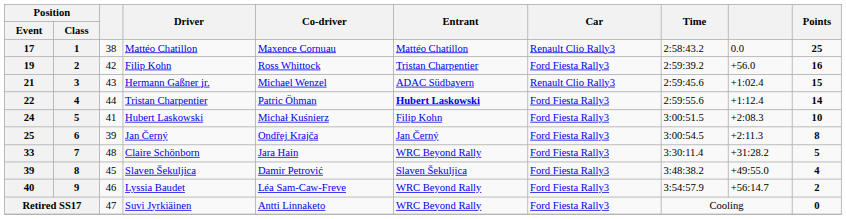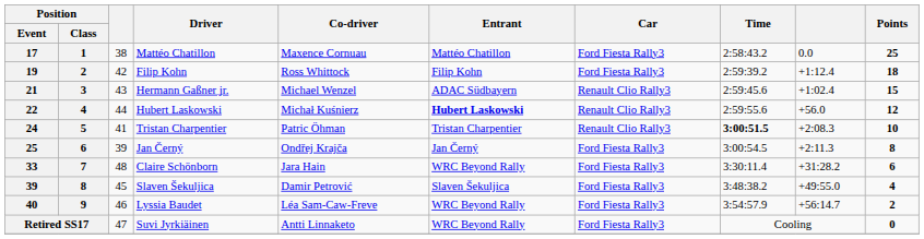 <table class="wikitable" width=85% style="font-size: 85%;">
 <tr>
 <th colspan="2">Position</th>
 <th rowspan="2"></th>
 <th rowspan="2">Driver</th>
 <th rowspan="2">Co-driver</th>
 <th rowspan="2">Entrant</th>
 <th rowspan="2">Car</th>
 <th rowspan="2">Time</th>
 <th rowspan="2"></th>
 <th rowspan="2">Points</th>
 </tr>
 <tr>
 <th>Event</th>
 <th>Class</th>
 </tr>
 <tr>
 <th>17</th>
 <th>1</th>
 <td align="center">38</td>
 <td><a href='#'>Mattéo Chatillon</a></td>
 <td><a href='#'>Maxence Cornuau</a></td>
 <td><a href='#'>Mattéo Chatillon</a></td>
-<td><a href='#'>Renault Clio Rally3</a></td>
+<td><a href='#'>Ford Fiesta Rally3</a></td>
 <td>2:58:43.2</td>
 <td>0.0</td>
 <td align="center"><strong>25</strong></td>
 </tr>
 <tr>
 <th>19</th>
 <th>2</th>
 <td align="center">42</td>
 <td><a href='#'>Filip Kohn</a></td>
 <td><a href='#'>Ross Whittock</a></td>
-<td><a href='#'>Tristan Charpentier</a></td>
+<td><a href='#'>Filip Kohn</a></td>
 <td><a href='#'>Ford Fiesta Rally3</a></td>
 <td>2:59:39.2</td>
-<td>+56.0</td>
-<td align="center"><strong>16</strong></td>
+<td>+1:12.4</td>
+<td align="center"><strong>18</strong></td>
 </tr>
 <tr>
 <th>21</th>
 <th>3</th>
 <td align="center">43</td>
 <td><a href='#'>Hermann Gaßner jr.</a></td>
 <td><a href='#'>Michael Wenzel</a></td>
 <td><a href='#'>ADAC Südbayern</a></td>
 <td><a href='#'>Renault Clio Rally3</a></td>
 <td>2:59:45.6</td>
 <td>+1:02.4</td>
 <td align="center"><strong>15</strong></td>
 </tr>
 <tr>
 <th>22</th>
 <th>4</th>
 <td align="center">44</td>
-<td><a href='#'>Tristan Charpentier</a></td>
-<td><a href='#'>Patric Öhman</a></td>
+<td><a href='#'>Hubert Laskowski</a></td>
+<td><a href='#'>Michał Kuśnierz</a></td>
 <td><strong><a href='#'>Hubert Laskowski</a></strong></td>
-<td><a href='#'>Ford Fiesta Rally3</a></td>
+<td><a href='#'>Renault Clio Rally3</a></td>
 <td>2:59:55.6</td>
-<td>+1:12.4</td>
-<td align="center"><strong>14</strong></td>
+<td>+56.0</td>
+<td align="center"><strong>12</strong></td>
 </tr>
 <tr>
 <th>24</th>
 <th>5</th>
 <td align="center">41</td>
-<td><a href='#'>Hubert Laskowski</a></td>
-<td><a href='#'>Michał Kuśnierz</a></td>
-<td><a href='#'>Filip Kohn</a></td>
-<td><a href='#'>Ford Fiesta Rally3</a></td>
-<td>3:00:51.5</td>
+<td><a href='#'>Tristan Charpentier</a></td>
+<td><a href='#'>Patric Öhman</a></td>
+<td><a href='#'>Tristan Charpentier</a></td>
+<td><a href='#'>Renault Clio Rally3</a></td>
+<td><strong>3:00:51.5</strong></td>
 <td>+2:08.3</td>
 <td align="center"><strong>10</strong></td>
 </tr>
 <tr>
 <th>25</th>
 <th>6</th>
 <td align="center">39</td>
 <td><a href='#'>Jan Černý</a></td>
 <td><a href='#'>Ondřej Krajča</a></td>
 <td><a href='#'>Jan Černý</a></td>
 <td><a href='#'>Ford Fiesta Rally3</a></td>
 <td>3:00:54.5</td>
 <td>+2:11.3</td>
 <td align="center"><strong>8</strong></td>
 </tr>
 <tr>
 <th>33</th>
 <th>7</th>
 <td align="center">48</td>
 <td><a href='#'>Claire Schönborn</a></td>
 <td><a href='#'>Jara Hain</a></td>
 <td><a href='#'>WRC Beyond Rally</a></td>
 <td><a href='#'>Ford Fiesta Rally3</a></td>
 <td>3:30:11.4</td>
 <td>+31:28.2</td>
-<td align="center"><strong>5</strong></td>
+<td align="center"><strong>6</strong></td>
 </tr>
 <tr>
 <th>39</th>
 <th>8</th>
 <td align="center">45</td>
 <td><a href='#'>Slaven Šekuljica</a></td>
 <td><a href='#'>Damir Petrović</a></td>
 <td><a href='#'>Slaven Šekuljica</a></td>
 <td><a href='#'>Ford Fiesta Rally3</a></td>
 <td>3:48:38.2</td>
 <td>+49:55.0</td>
 <td align="center"><strong>4</strong></td>
 </tr>
 <tr>
 <th>40</th>
 <th>9</th>
 <td align="center">46</td>
 <td><a href='#'>Lyssia Baudet</a></td>
 <td><a href='#'>Léa Sam-Caw-Freve</a></td>
 <td><a href='#'>WRC Beyond Rally</a></td>
 <td><a href='#'>Ford Fiesta Rally3</a></td>
 <td>3:54:57.9</td>
 <td>+56:14.7</td>
 <td align="center"><strong>2</strong></td>
 </tr>
 <tr>
 <th colspan="2">Retired SS17</th>
 <td align="center">47</td>
 <td><a href='#'>Suvi Jyrkiäinen</a></td>
 <td><a href='#'>Antti Linnaketo</a></td>
 <td><a href='#'>WRC Beyond Rally</a></td>
 <td><a href='#'>Ford Fiesta Rally3</a></td>
 <td colspan="2" align="center">Cooling</td>
 <td align="center"><strong>0</strong></td>
 </tr>
 <tr>
 </tr>
 </table>
